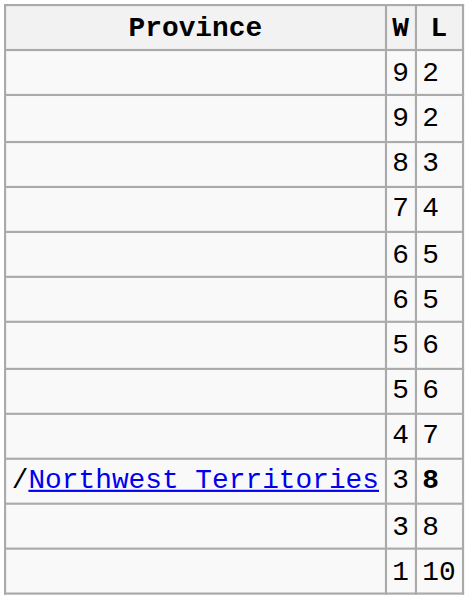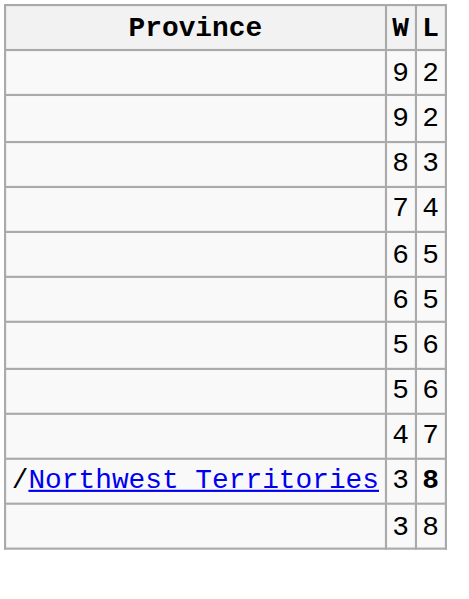 <table class="wikitable">
 <tr>
 <th>Province</th>
 <th>W</th>
 <th>L</th>
 </tr>
 <tr>
 <td></td>
 <td>9</td>
 <td>2</td>
 </tr>
 <tr>
 <td></td>
 <td>9</td>
 <td>2</td>
 </tr>
 <tr>
 <td></td>
 <td>8</td>
 <td>3</td>
 </tr>
 <tr>
 <td></td>
 <td>7</td>
 <td>4</td>
 </tr>
 <tr>
 <td></td>
 <td>6</td>
 <td>5</td>
 </tr>
 <tr>
 <td></td>
 <td>6</td>
 <td>5</td>
 </tr>
 <tr>
 <td></td>
 <td>5</td>
 <td>6</td>
 </tr>
 <tr>
 <td></td>
 <td>5</td>
 <td>6</td>
 </tr>
 <tr>
 <td></td>
 <td>4</td>
 <td>7</td>
 </tr>
 <tr>
 <td>/<a href='#'>Northwest Territories</a></td>
 <td>3</td>
 <td><strong>8</strong></td>
 </tr>
 <tr>
 <td></td>
 <td>3</td>
 <td>8</td>
 </tr>
-<tr>
-<td></td>
-<td>1</td>
-<td>10</td>
-</tr>
 </table>
